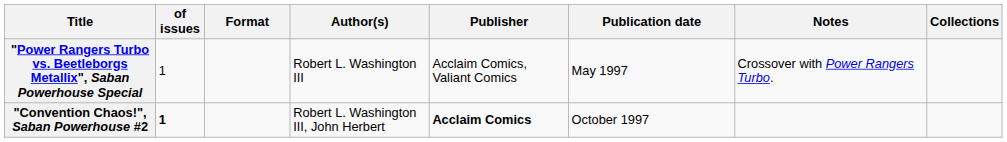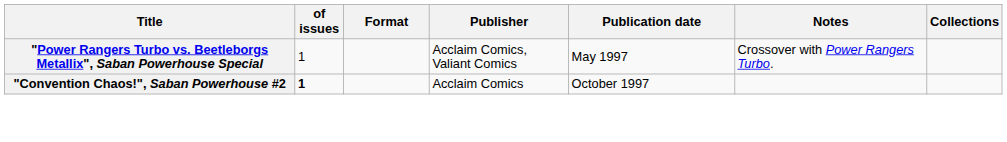 <table class="wikitable">
 <tr>
 <th>Title</th>
 <th style="width:40pt"> of issues</th>
 <th style="width:75pt">Format</th>
-<th style="width:125pt">Author(s)</th>
 <th style="width:125pt">Publisher</th>
 <th style="width:150pt">Publication date</th>
 <th style="width:175pt">Notes</th>
 <th>Collections</th>
 </tr>
 <tr>
 <th>"<a href='#'>Power Rangers Turbo vs. Beetleborgs Metallix</a>", <em>Saban Powerhouse Special</em></th>
 <td>1</td>
 <td></td>
-<td>Robert L. Washington III</td>
 <td>Acclaim Comics, Valiant Comics</td>
 <td>May 1997</td>
 <td>Crossover with <em><a href='#'>Power Rangers Turbo</a></em>.</td>
 <td></td>
 </tr>
 <tr>
 <th>"Convention Chaos!", <em>Saban Powerhouse</em> #2</th>
 <td><strong>1</strong></td>
 <td></td>
-<td>Robert L. Washington III, John Herbert</td>
-<td><strong>Acclaim Comics</strong></td>
+<td>Acclaim Comics</td>
 <td>October 1997</td>
 <td></td>
 <td></td>
 </tr>
 </table>
